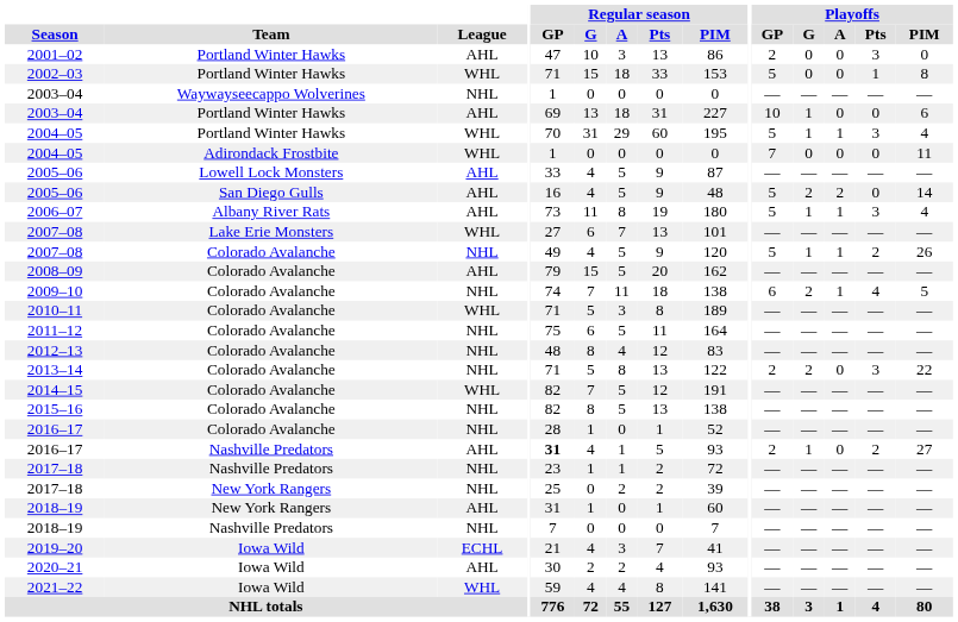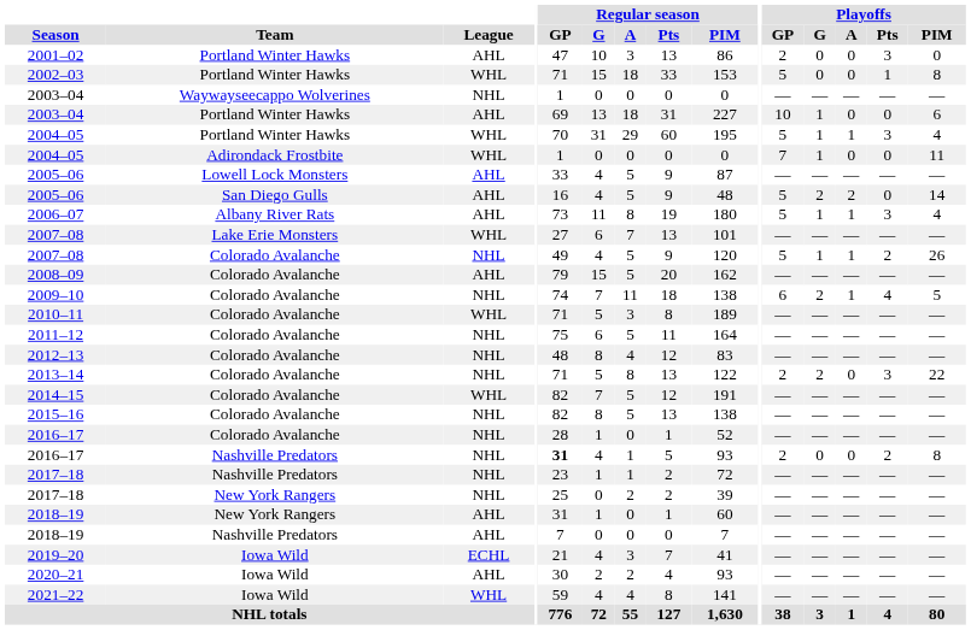 <table border="0" cellpadding="1" cellspacing="0" style="text-align:center; width:60em;">
 <tr bgcolor="#e0e0e0">
 <th colspan="3" bgcolor="#ffffff"></th>
 <th rowspan="100" bgcolor="#ffffff"></th>
 <th colspan="5"><a href='#'>Regular season</a></th>
 <th rowspan="100" bgcolor="#ffffff"></th>
 <th colspan="5"><a href='#'>Playoffs</a></th>
 </tr>
 <tr bgcolor="#e0e0e0">
 <th><a href='#'>Season</a></th>
 <th>Team</th>
 <th>League</th>
 <th>GP</th>
 <th><a href='#'>G</a></th>
 <th><a href='#'>A</a></th>
 <th><a href='#'>Pts</a></th>
 <th><a href='#'>PIM</a></th>
 <th>GP</th>
 <th>G</th>
 <th>A</th>
 <th>Pts</th>
 <th>PIM</th>
 </tr>
 <tr>
 <td><a href='#'>2001–02</a></td>
 <td><a href='#'>Portland Winter Hawks</a></td>
 <td>AHL</td>
 <td>47</td>
 <td>10</td>
 <td>3</td>
 <td>13</td>
 <td>86</td>
 <td>2</td>
 <td>0</td>
 <td>0</td>
 <td>3</td>
 <td>0</td>
 </tr>
 <tr bgcolor="#f0f0f0">
 <td><a href='#'>2002–03</a></td>
 <td>Portland Winter Hawks</td>
 <td>WHL</td>
 <td>71</td>
 <td>15</td>
 <td>18</td>
 <td>33</td>
 <td>153</td>
 <td>5</td>
 <td>0</td>
 <td>0</td>
 <td>1</td>
 <td>8</td>
 </tr>
 <tr>
 <td>2003–04</td>
 <td><a href='#'>Waywayseecappo Wolverines</a></td>
 <td>NHL</td>
 <td>1</td>
 <td>0</td>
 <td>0</td>
 <td>0</td>
 <td>0</td>
 <td>—</td>
 <td>—</td>
 <td>—</td>
 <td>—</td>
 <td>—</td>
 </tr>
 <tr bgcolor="#f0f0f0">
 <td><a href='#'>2003–04</a></td>
 <td>Portland Winter Hawks</td>
 <td>AHL</td>
 <td>69</td>
 <td>13</td>
 <td>18</td>
 <td>31</td>
 <td>227</td>
 <td>10</td>
 <td>1</td>
 <td>0</td>
 <td>0</td>
 <td>6</td>
 </tr>
 <tr>
 <td><a href='#'>2004–05</a></td>
 <td>Portland Winter Hawks</td>
 <td>WHL</td>
 <td>70</td>
 <td>31</td>
 <td>29</td>
 <td>60</td>
 <td>195</td>
 <td>5</td>
 <td>1</td>
 <td>1</td>
 <td>3</td>
 <td>4</td>
 </tr>
 <tr bgcolor="#f0f0f0">
 <td><a href='#'>2004–05</a></td>
 <td><a href='#'>Adirondack Frostbite</a></td>
 <td>WHL</td>
 <td>1</td>
 <td>0</td>
 <td>0</td>
 <td>0</td>
 <td>0</td>
 <td>7</td>
-<td>0</td>
+<td>1</td>
 <td>0</td>
 <td>0</td>
 <td>11</td>
 </tr>
 <tr>
 <td><a href='#'>2005–06</a></td>
 <td><a href='#'>Lowell Lock Monsters</a></td>
 <td><a href='#'>AHL</a></td>
 <td>33</td>
 <td>4</td>
 <td>5</td>
 <td>9</td>
 <td>87</td>
 <td>—</td>
 <td>—</td>
 <td>—</td>
 <td>—</td>
 <td>—</td>
 </tr>
 <tr bgcolor="#f0f0f0">
 <td><a href='#'>2005–06</a></td>
 <td><a href='#'>San Diego Gulls</a></td>
 <td>AHL</td>
 <td>16</td>
 <td>4</td>
 <td>5</td>
 <td>9</td>
 <td>48</td>
 <td>5</td>
 <td>2</td>
 <td>2</td>
 <td>0</td>
 <td>14</td>
 </tr>
 <tr>
 <td><a href='#'>2006–07</a></td>
 <td><a href='#'>Albany River Rats</a></td>
 <td>AHL</td>
 <td>73</td>
 <td>11</td>
 <td>8</td>
 <td>19</td>
 <td>180</td>
 <td>5</td>
 <td>1</td>
 <td>1</td>
 <td>3</td>
 <td>4</td>
 </tr>
 <tr bgcolor="#f0f0f0">
 <td><a href='#'>2007–08</a></td>
 <td><a href='#'>Lake Erie Monsters</a></td>
 <td>WHL</td>
 <td>27</td>
 <td>6</td>
 <td>7</td>
 <td>13</td>
 <td>101</td>
 <td>—</td>
 <td>—</td>
 <td>—</td>
 <td>—</td>
 <td>—</td>
 </tr>
 <tr>
 <td><a href='#'>2007–08</a></td>
 <td><a href='#'>Colorado Avalanche</a></td>
 <td><a href='#'>NHL</a></td>
 <td>49</td>
 <td>4</td>
 <td>5</td>
 <td>9</td>
 <td>120</td>
 <td>5</td>
 <td>1</td>
 <td>1</td>
 <td>2</td>
 <td>26</td>
 </tr>
 <tr bgcolor="#f0f0f0">
 <td><a href='#'>2008–09</a></td>
 <td>Colorado Avalanche</td>
 <td>AHL</td>
 <td>79</td>
 <td>15</td>
 <td>5</td>
 <td>20</td>
 <td>162</td>
 <td>—</td>
 <td>—</td>
 <td>—</td>
 <td>—</td>
 <td>—</td>
 </tr>
 <tr>
 <td><a href='#'>2009–10</a></td>
 <td>Colorado Avalanche</td>
 <td>NHL</td>
 <td>74</td>
 <td>7</td>
 <td>11</td>
 <td>18</td>
 <td>138</td>
 <td>6</td>
 <td>2</td>
 <td>1</td>
 <td>4</td>
 <td>5</td>
 </tr>
 <tr bgcolor="#f0f0f0">
 <td><a href='#'>2010–11</a></td>
 <td>Colorado Avalanche</td>
 <td>WHL</td>
 <td>71</td>
 <td>5</td>
 <td>3</td>
 <td>8</td>
 <td>189</td>
 <td>—</td>
 <td>—</td>
 <td>—</td>
 <td>—</td>
 <td>—</td>
 </tr>
 <tr>
 <td><a href='#'>2011–12</a></td>
 <td>Colorado Avalanche</td>
 <td>NHL</td>
 <td>75</td>
 <td>6</td>
 <td>5</td>
 <td>11</td>
 <td>164</td>
 <td>—</td>
 <td>—</td>
 <td>—</td>
 <td>—</td>
 <td>—</td>
 </tr>
 <tr bgcolor="#f0f0f0">
 <td><a href='#'>2012–13</a></td>
 <td>Colorado Avalanche</td>
 <td>NHL</td>
 <td>48</td>
 <td>8</td>
 <td>4</td>
 <td>12</td>
 <td>83</td>
 <td>—</td>
 <td>—</td>
 <td>—</td>
 <td>—</td>
 <td>—</td>
 </tr>
 <tr>
 <td><a href='#'>2013–14</a></td>
 <td>Colorado Avalanche</td>
 <td>NHL</td>
 <td>71</td>
 <td>5</td>
 <td>8</td>
 <td>13</td>
 <td>122</td>
 <td>2</td>
 <td>2</td>
 <td>0</td>
 <td>3</td>
 <td>22</td>
 </tr>
 <tr bgcolor="#f0f0f0">
 <td><a href='#'>2014–15</a></td>
 <td>Colorado Avalanche</td>
 <td>WHL</td>
 <td>82</td>
 <td>7</td>
 <td>5</td>
 <td>12</td>
 <td>191</td>
 <td>—</td>
 <td>—</td>
 <td>—</td>
 <td>—</td>
 <td>—</td>
 </tr>
 <tr>
 <td><a href='#'>2015–16</a></td>
 <td>Colorado Avalanche</td>
 <td>NHL</td>
 <td>82</td>
 <td>8</td>
 <td>5</td>
 <td>13</td>
 <td>138</td>
 <td>—</td>
 <td>—</td>
 <td>—</td>
 <td>—</td>
 <td>—</td>
 </tr>
 <tr bgcolor="#f0f0f0">
 <td><a href='#'>2016–17</a></td>
 <td>Colorado Avalanche</td>
 <td>NHL</td>
 <td>28</td>
 <td>1</td>
 <td>0</td>
 <td>1</td>
 <td>52</td>
 <td>—</td>
 <td>—</td>
 <td>—</td>
 <td>—</td>
 <td>—</td>
 </tr>
 <tr>
 <td>2016–17</td>
 <td><a href='#'>Nashville Predators</a></td>
-<td>AHL</td>
+<td>NHL</td>
 <td><strong>31</strong></td>
 <td>4</td>
 <td>1</td>
 <td>5</td>
 <td>93</td>
 <td>2</td>
-<td>1</td>
+<td>0</td>
 <td>0</td>
 <td>2</td>
-<td>27</td>
+<td>8</td>
 </tr>
 <tr bgcolor="#f0f0f0">
 <td><a href='#'>2017–18</a></td>
 <td>Nashville Predators</td>
 <td>NHL</td>
 <td>23</td>
 <td>1</td>
 <td>1</td>
 <td>2</td>
 <td>72</td>
 <td>—</td>
 <td>—</td>
 <td>—</td>
 <td>—</td>
 <td>—</td>
 </tr>
 <tr>
 <td>2017–18</td>
 <td><a href='#'>New York Rangers</a></td>
 <td>NHL</td>
 <td>25</td>
 <td>0</td>
 <td>2</td>
 <td>2</td>
 <td>39</td>
 <td>—</td>
 <td>—</td>
 <td>—</td>
 <td>—</td>
 <td>—</td>
 </tr>
 <tr bgcolor="#f0f0f0">
 <td><a href='#'>2018–19</a></td>
 <td>New York Rangers</td>
 <td>AHL</td>
 <td>31</td>
 <td>1</td>
 <td>0</td>
 <td>1</td>
 <td>60</td>
 <td>—</td>
 <td>—</td>
 <td>—</td>
 <td>—</td>
 <td>—</td>
 </tr>
 <tr>
 <td>2018–19</td>
 <td>Nashville Predators</td>
-<td>NHL</td>
+<td>AHL</td>
 <td>7</td>
 <td>0</td>
 <td>0</td>
 <td>0</td>
 <td>7</td>
 <td>—</td>
 <td>—</td>
 <td>—</td>
 <td>—</td>
 <td>—</td>
 </tr>
 <tr bgcolor="#f0f0f0">
 <td><a href='#'>2019–20</a></td>
 <td><a href='#'>Iowa Wild</a></td>
 <td><a href='#'>ECHL</a></td>
 <td>21</td>
 <td>4</td>
 <td>3</td>
 <td>7</td>
 <td>41</td>
 <td>—</td>
 <td>—</td>
 <td>—</td>
 <td>—</td>
 <td>—</td>
 </tr>
 <tr>
 <td><a href='#'>2020–21</a></td>
 <td>Iowa Wild</td>
 <td>AHL</td>
 <td>30</td>
 <td>2</td>
 <td>2</td>
 <td>4</td>
 <td>93</td>
 <td>—</td>
 <td>—</td>
 <td>—</td>
 <td>—</td>
 <td>—</td>
 </tr>
 <tr bgcolor="#f0f0f0">
 <td><a href='#'>2021–22</a></td>
 <td>Iowa Wild</td>
 <td><a href='#'>WHL</a></td>
 <td>59</td>
 <td>4</td>
 <td>4</td>
 <td>8</td>
 <td>141</td>
 <td>—</td>
 <td>—</td>
 <td>—</td>
 <td>—</td>
 <td>—</td>
 </tr>
 <tr bgcolor="#e0e0e0">
 <th colspan="3">NHL totals</th>
 <th>776</th>
 <th>72</th>
 <th>55</th>
 <th>127</th>
 <th>1,630</th>
 <th>38</th>
 <th>3</th>
 <th>1</th>
 <th>4</th>
 <th>80</th>
 </tr>
 </table>
